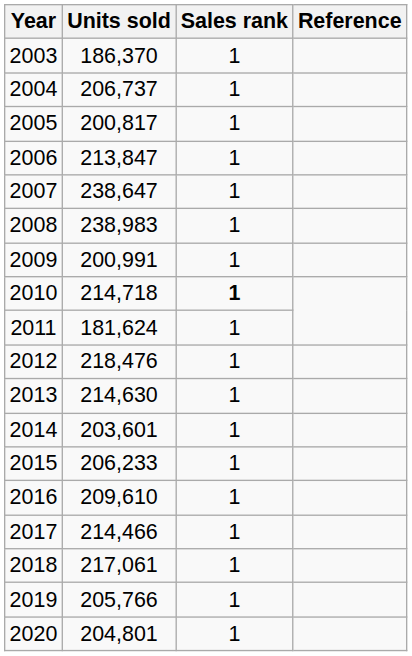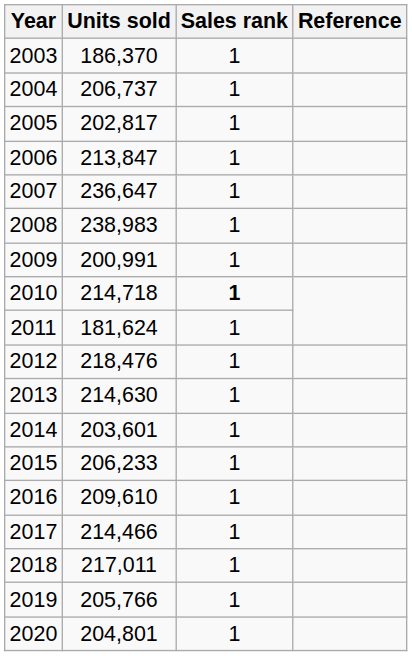 <table class="wikitable" style="text-align:center;">
 <tr>
 <th>Year</th>
 <th>Units sold</th>
 <th>Sales rank</th>
 <th>Reference</th>
 </tr>
 <tr>
 <td>2003</td>
 <td>186,370</td>
 <td>1</td>
 <td></td>
 </tr>
 <tr>
 <td>2004</td>
 <td>206,737</td>
 <td>1</td>
 <td></td>
 </tr>
 <tr>
 <td>2005</td>
-<td>200,817</td>
+<td>202,817</td>
 <td>1</td>
 <td></td>
 </tr>
 <tr>
 <td>2006</td>
 <td>213,847</td>
 <td>1</td>
 <td></td>
 </tr>
 <tr>
 <td>2007</td>
-<td>238,647</td>
+<td>236,647</td>
 <td>1</td>
 <td></td>
 </tr>
 <tr>
 <td>2008</td>
 <td>238,983</td>
 <td>1</td>
 <td></td>
 </tr>
 <tr>
 <td>2009</td>
 <td>200,991</td>
 <td>1</td>
 <td></td>
 </tr>
 <tr>
 <td>2010</td>
 <td>214,718</td>
 <td><strong>1</strong></td>
 <td rowspan="2"></td>
 </tr>
 <tr>
 <td>2011</td>
 <td>181,624</td>
 <td>1</td>
 </tr>
 <tr>
 <td>2012</td>
 <td>218,476</td>
 <td>1</td>
 <td></td>
 </tr>
 <tr>
 <td>2013</td>
 <td>214,630</td>
 <td>1</td>
 <td></td>
 </tr>
 <tr>
 <td>2014</td>
 <td>203,601</td>
 <td>1</td>
 <td></td>
 </tr>
 <tr>
 <td>2015</td>
 <td>206,233</td>
 <td>1</td>
 <td></td>
 </tr>
 <tr>
 <td>2016</td>
 <td>209,610</td>
 <td>1</td>
 <td></td>
 </tr>
 <tr>
 <td>2017</td>
 <td>214,466</td>
 <td>1</td>
 <td></td>
 </tr>
 <tr>
 <td>2018</td>
-<td>217,061</td>
+<td>217,011</td>
 <td>1</td>
 <td></td>
 </tr>
 <tr>
 <td>2019</td>
 <td>205,766</td>
 <td>1</td>
 <td></td>
 </tr>
 <tr>
 <td>2020</td>
 <td>204,801</td>
 <td>1</td>
 <td></td>
 </tr>
 </table>
